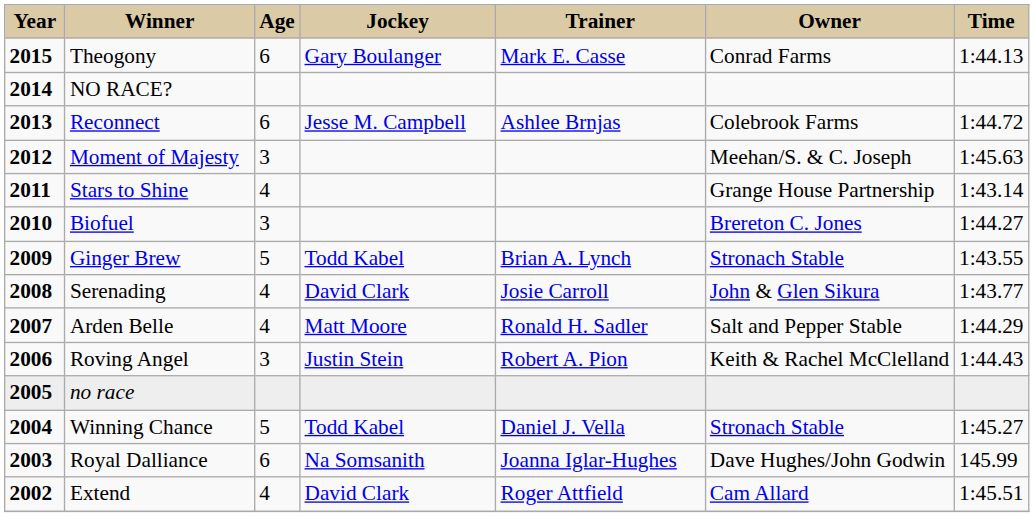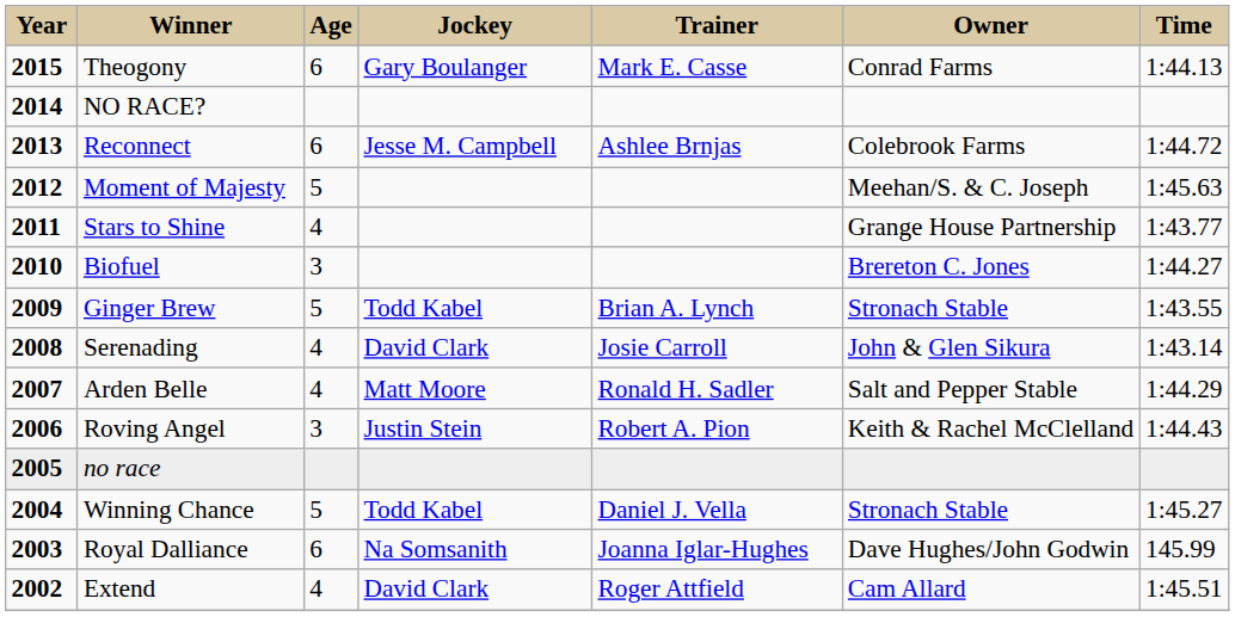 <table class="wikitable sortable">
 <tr>
 <th style="background-color:#DACAA5; width:38px">Year <br></th>
 <th style="background-color:#DACAA5; width:135px">Winner <br></th>
 <th style="background-color:#DACAA5">Age<br></th>
 <th style="background-color:#DACAA5; width:140px">Jockey <br></th>
 <th style="background-color:#DACAA5; width:150px">Trainer <br></th>
 <th style="background-color:#DACAA5; width:180px">Owner <br></th>
 <th style="background-color:#DACAA5">Time</th>
 </tr>
 <tr>
 <td><strong>2015</strong></td>
 <td>Theogony</td>
 <td>6</td>
 <td><a href='#'>Gary Boulanger</a></td>
 <td><a href='#'>Mark E. Casse</a></td>
 <td>Conrad Farms</td>
 <td>1:44.13</td>
 </tr>
 <tr>
 <td><strong>2014</strong></td>
 <td>NO RACE?</td>
 <td></td>
 <td></td>
 <td></td>
 <td></td>
 <td></td>
 </tr>
 <tr>
 <td><strong>2013</strong></td>
 <td><a href='#'>Reconnect</a></td>
 <td>6</td>
 <td><a href='#'>Jesse M. Campbell</a></td>
 <td><a href='#'>Ashlee Brnjas</a></td>
 <td>Colebrook Farms</td>
 <td>1:44.72</td>
 </tr>
 <tr>
 <td><strong>2012</strong></td>
 <td><a href='#'>Moment of Majesty</a></td>
-<td>3</td>
+<td>5</td>
 <td></td>
 <td></td>
 <td>Meehan/S. & C. Joseph</td>
 <td>1:45.63</td>
 </tr>
 <tr>
 <td><strong>2011</strong></td>
 <td><a href='#'>Stars to Shine</a></td>
 <td>4</td>
 <td></td>
 <td></td>
 <td>Grange House Partnership</td>
-<td>1:43.14</td>
+<td>1:43.77</td>
 </tr>
 <tr>
 <td><strong>2010</strong></td>
 <td><a href='#'>Biofuel</a></td>
 <td>3</td>
 <td></td>
 <td></td>
 <td><a href='#'>Brereton C. Jones</a></td>
 <td>1:44.27</td>
 </tr>
 <tr>
 <td><strong>2009</strong></td>
 <td><a href='#'>Ginger Brew</a></td>
 <td>5</td>
 <td><a href='#'>Todd Kabel</a></td>
 <td><a href='#'>Brian A. Lynch</a></td>
 <td><a href='#'>Stronach Stable</a></td>
 <td>1:43.55</td>
 </tr>
 <tr>
 <td><strong>2008</strong></td>
 <td>Serenading</td>
 <td>4</td>
 <td><a href='#'>David Clark</a></td>
 <td><a href='#'>Josie Carroll</a></td>
 <td><a href='#'>John</a> & <a href='#'>Glen Sikura</a></td>
-<td>1:43.77</td>
+<td>1:43.14</td>
 </tr>
 <tr>
 <td><strong>2007</strong></td>
 <td>Arden Belle</td>
 <td>4</td>
 <td><a href='#'>Matt Moore</a></td>
 <td><a href='#'>Ronald H. Sadler</a></td>
 <td>Salt and Pepper Stable</td>
 <td>1:44.29</td>
 </tr>
 <tr>
 <td><strong>2006</strong></td>
 <td>Roving Angel</td>
 <td>3</td>
 <td><a href='#'>Justin Stein</a></td>
 <td><a href='#'>Robert A. Pion</a></td>
 <td>Keith & Rachel McClelland</td>
 <td>1:44.43</td>
 </tr>
 <tr bgcolor="#eeeeee">
 <td><strong>2005</strong></td>
 <td><em>no race</em></td>
 <td></td>
 <td></td>
 <td></td>
 <td></td>
 <td></td>
 </tr>
 <tr>
 <td><strong>2004</strong></td>
 <td>Winning Chance</td>
 <td>5</td>
 <td><a href='#'>Todd Kabel</a></td>
 <td><a href='#'>Daniel J. Vella</a></td>
 <td><a href='#'>Stronach Stable</a></td>
 <td>1:45.27</td>
 </tr>
 <tr>
 <td><strong>2003</strong></td>
 <td>Royal Dalliance</td>
 <td>6</td>
 <td><a href='#'>Na Somsanith</a></td>
 <td><a href='#'>Joanna Iglar-Hughes</a></td>
 <td>Dave Hughes/John Godwin</td>
 <td>145.99</td>
 </tr>
 <tr>
 <td><strong>2002</strong></td>
 <td>Extend</td>
 <td>4</td>
 <td><a href='#'>David Clark</a></td>
 <td><a href='#'>Roger Attfield</a></td>
 <td><a href='#'>Cam Allard</a></td>
 <td>1:45.51</td>
 </tr>
 <tr>
 </tr>
 </table>
